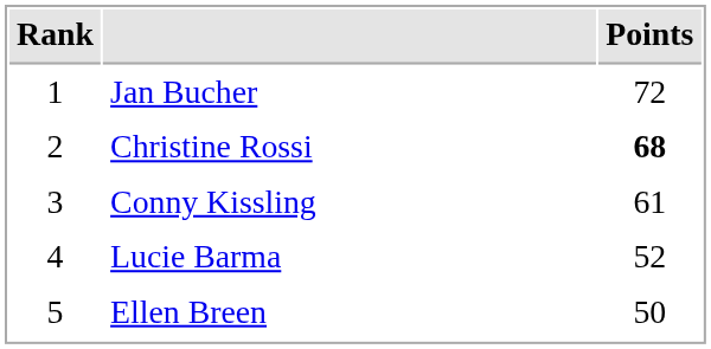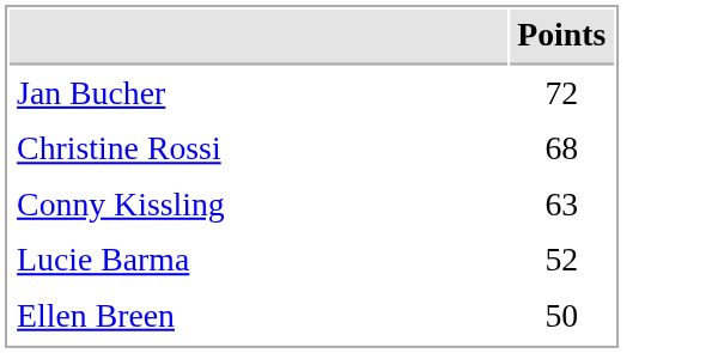 <table cellspacing="1" cellpadding="3" style="border:1px solid #AAAAAA;font-size:86%">
 <tr bgcolor="#E4E4E4">
-<th style="border-bottom:1px solid #AAAAAA" width=10>Rank</th>
 <th style="border-bottom:1px solid #AAAAAA" width=200></th>
 <th style="border-bottom:1px solid #AAAAAA" width=20>Points</th>
 </tr>
 <tr>
-<td align="center">1</td>
 <td> <a href='#'>Jan Bucher</a></td>
 <td align=center>72</td>
 </tr>
 <tr>
-<td align="center">2</td>
 <td> <a href='#'>Christine Rossi</a></td>
-<td align=center><strong>68</strong></td>
+<td align=center>68</td>
 </tr>
 <tr>
-<td align="center">3</td>
 <td> <a href='#'>Conny Kissling</a></td>
-<td align=center>61</td>
+<td align=center>63</td>
 </tr>
 <tr>
-<td align="center">4</td>
 <td> <a href='#'>Lucie Barma</a></td>
 <td align=center>52</td>
 </tr>
 <tr>
-<td align="center">5</td>
 <td> <a href='#'>Ellen Breen</a></td>
 <td align=center>50</td>
 </tr>
 </table>
